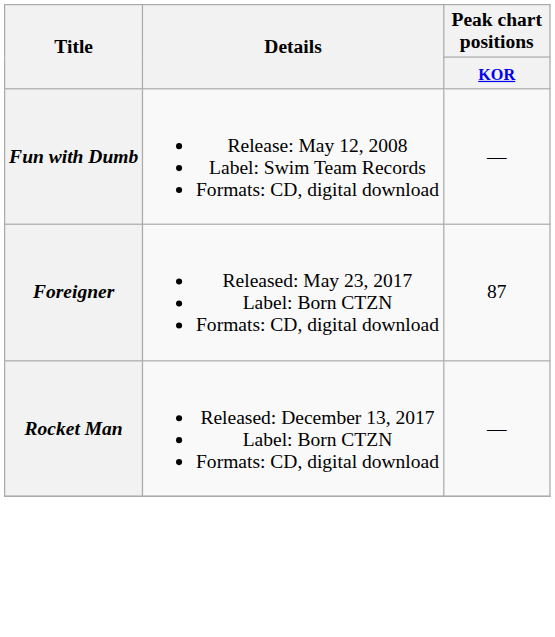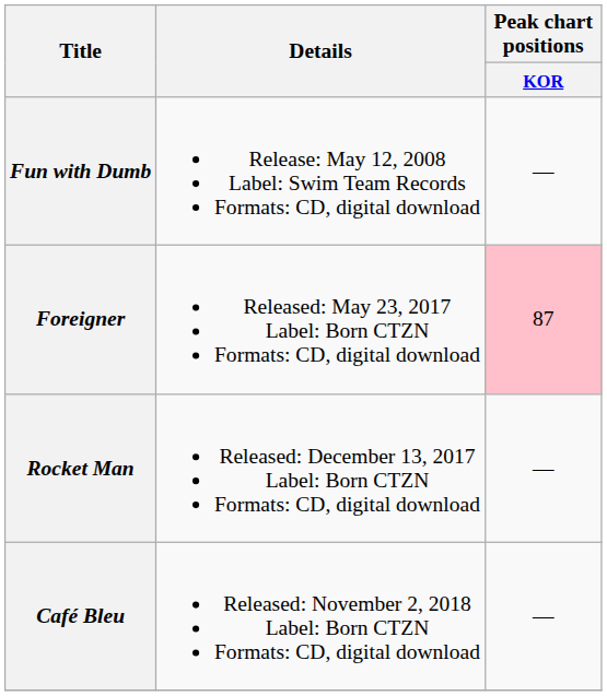 <table class="wikitable plainrowheaders" style="text-align:center;">
 <tr>
 <th scope="col" rowspan="2">Title</th>
 <th scope="col" rowspan="2">Details</th>
 <th scope="col" colspan="1" style="width:5em;">Peak chart positions</th>
 </tr>
 <tr>
 <th><small><a href='#'>KOR</a></small><br></th>
 </tr>
 <tr>
 <th scope="row"><em>Fun with Dumb</em></th>
 <td><br><ul><li>Release: May 12, 2008</li><li>Label: Swim Team Records</li><li>Formats: CD, digital download</li></ul></td>
 <td>—</td>
 </tr>
 <tr>
 <th scope="row"><em>Foreigner</em></th>
 <td><br><ul><li>Released: May 23, 2017</li><li>Label: Born CTZN</li><li>Formats: CD, digital download</li></ul></td>
-<td>87</td>
+<td style="background: pink;">87</td>
 </tr>
 <tr>
 <th scope="row"><em>Rocket Man</em></th>
 <td><br><ul><li>Released: December 13, 2017</li><li>Label: Born CTZN</li><li>Formats: CD, digital download</li></ul></td>
 <td>—</td>
 </tr>
 <tr>
+<th scope="row"><em>Café Bleu</em></th>
+<td><br><ul><li>Released: November 2, 2018</li><li>Label: Born CTZN</li><li>Formats: CD, digital download</li></ul></td>
+<td>—</td>
+</tr>
+<tr>
 </tr>
 </table>
